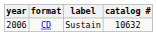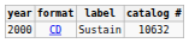 <table class="wikitable" style="text-align:center">
 <tr>
 <th>year</th>
 <th>format</th>
 <th>label</th>
 <th>catalog #</th>
 </tr>
 <tr>
-<td>2006</td>
+<td>2000</td>
 <td><a href='#'>CD</a></td>
 <td>Sustain</td>
 <td>10632</td>
 </tr>
 </table>
